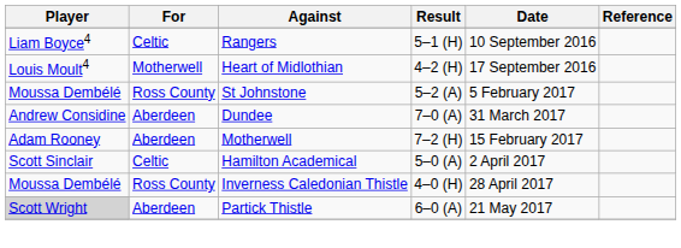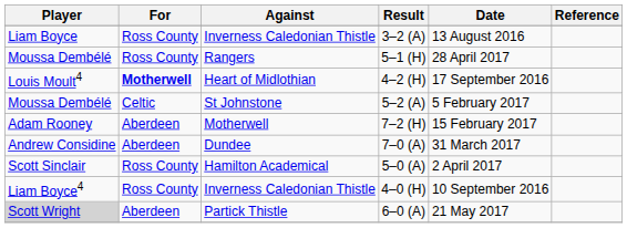 <table class="wikitable sortable">
 <tr>
 <th>Player</th>
 <th>For</th>
 <th>Against</th>
 <th>Result</th>
 <th>Date</th>
 <th>Reference</th>
 </tr>
 <tr>
 </tr>
 <tr>
-<td> <a href='#'>Liam Boyce</a><sup>4</sup></td>
-<td><a href='#'>Celtic</a></td>
+<td> <a href='#'>Liam Boyce</a></td>
+<td><a href='#'>Ross County</a></td>
+<td><a href='#'>Inverness Caledonian Thistle</a></td>
+<td align=center>3–2 (A)</td>
+<td>13 August 2016</td>
+<td align=center></td>
+</tr>
+<tr>
+<td> <a href='#'>Moussa Dembélé</a></td>
+<td><a href='#'>Ross County</a></td>
 <td><a href='#'>Rangers</a></td>
 <td align=center>5–1 (H)</td>
-<td>10 September 2016</td>
+<td>28 April 2017</td>
 <td align=center></td>
 </tr>
 <tr>
 <td> <a href='#'>Louis Moult</a><sup>4</sup></td>
-<td><a href='#'>Motherwell</a></td>
+<td><strong><a href='#'>Motherwell</a></strong></td>
 <td><a href='#'>Heart of Midlothian</a></td>
 <td align=center>4–2 (H)</td>
 <td>17 September 2016</td>
 <td align=center></td>
 </tr>
 <tr>
 <td> <a href='#'>Moussa Dembélé</a></td>
-<td><a href='#'>Ross County</a></td>
+<td><a href='#'>Celtic</a></td>
 <td><a href='#'>St Johnstone</a></td>
 <td align=center>5–2 (A)</td>
 <td>5 February 2017</td>
+<td align=center></td>
+</tr>
+<tr>
+<td> <a href='#'>Adam Rooney</a></td>
+<td><a href='#'>Aberdeen</a></td>
+<td><a href='#'>Motherwell</a></td>
+<td align=center>7–2 (H)</td>
+<td>15 February 2017</td>
 <td align=center></td>
 </tr>
 <tr>
 <td> <a href='#'>Andrew Considine</a></td>
 <td><a href='#'>Aberdeen</a></td>
 <td><a href='#'>Dundee</a></td>
 <td align=center>7–0 (A)</td>
 <td>31 March 2017</td>
 <td align=center></td>
 </tr>
 <tr>
-<td> <a href='#'>Adam Rooney</a></td>
-<td><a href='#'>Aberdeen</a></td>
-<td><a href='#'>Motherwell</a></td>
-<td align=center>7–2 (H)</td>
-<td>15 February 2017</td>
-<td align=center></td>
-</tr>
-<tr>
 <td> <a href='#'>Scott Sinclair</a></td>
-<td><a href='#'>Celtic</a></td>
+<td><a href='#'>Ross County</a></td>
 <td><a href='#'>Hamilton Academical</a></td>
 <td align=center>5–0 (A)</td>
 <td>2 April 2017</td>
 <td align=center></td>
 </tr>
 <tr>
-<td> <a href='#'>Moussa Dembélé</a></td>
+<td> <a href='#'>Liam Boyce</a><sup>4</sup></td>
 <td><a href='#'>Ross County</a></td>
 <td><a href='#'>Inverness Caledonian Thistle</a></td>
 <td align=center>4–0 (H)</td>
-<td>28 April 2017</td>
+<td>10 September 2016</td>
 <td align=center></td>
 </tr>
 <tr>
 <td style="background: lightgrey;"> <a href='#'>Scott Wright</a></td>
 <td><a href='#'>Aberdeen</a></td>
 <td><a href='#'>Partick Thistle</a></td>
 <td align=center>6–0 (A)</td>
 <td>21 May 2017</td>
 <td align=center></td>
 </tr>
 <tr>
 </tr>
 </table>
